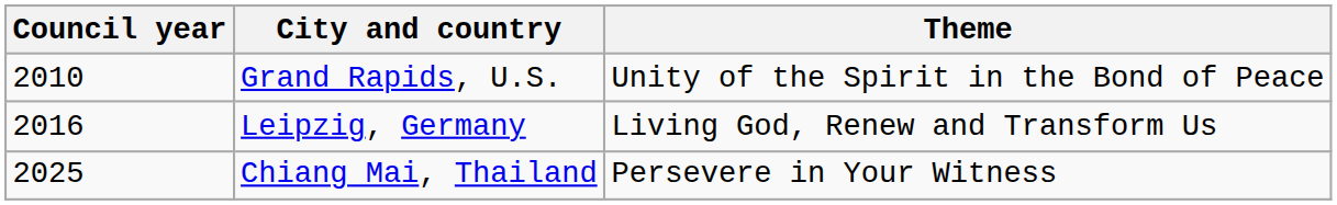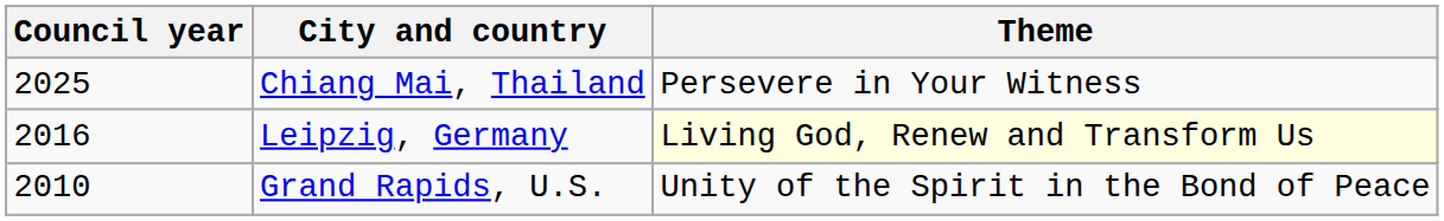 <table class="wikitable">
 <tr>
 <th>Council year</th>
 <th>City and country</th>
 <th>Theme</th>
 </tr>
 <tr>
+<td>2025</td>
+<td><a href='#'>Chiang Mai</a>, <a href='#'>Thailand</a></td>
+<td>Persevere in Your Witness</td>
+</tr>
+<tr>
+<td>2016</td>
+<td><a href='#'>Leipzig</a>, <a href='#'>Germany</a></td>
+<td style="background: lightyellow;">Living God, Renew and Transform Us</td>
+</tr>
+<tr>
 <td>2010</td>
 <td><a href='#'>Grand Rapids</a>, U.S.</td>
 <td>Unity of the Spirit in the Bond of Peace</td>
 </tr>
-<tr>
-<td>2016</td>
-<td><a href='#'>Leipzig</a>, <a href='#'>Germany</a></td>
-<td>Living God, Renew and Transform Us</td>
-</tr>
-<tr>
-<td>2025</td>
-<td><a href='#'>Chiang Mai</a>, <a href='#'>Thailand</a></td>
-<td>Persevere in Your Witness</td>
-</tr>
 </table>
